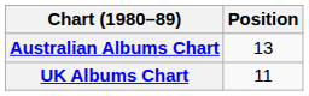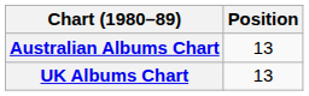 <table class="wikitable plainrowheaders" style="text-align:center">
 <tr>
 <th>Chart (1980–89)</th>
 <th>Position</th>
 </tr>
 <tr>
 <th scope="row"><a href='#'>Australian Albums Chart</a></th>
 <td>13</td>
 </tr>
 <tr>
 <th scope="row"><a href='#'>UK Albums Chart</a></th>
-<td>11</td>
+<td>13</td>
 </tr>
 </table>
